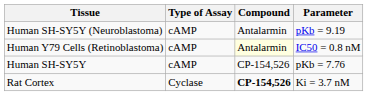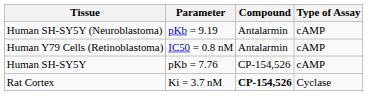 <table class="wikitable">
 <tr>
 <th>Tissue</th>
+<th>Parameter</th>
+<th>Compound</th>
 <th>Type of Assay</th>
-<th>Compound</th>
-<th>Parameter</th>
 </tr>
 <tr>
 <td>Human SH-SY5Y (Neuroblastoma)</td>
+<td><a href='#'>pKb</a> = 9.19 </td>
+<td>Antalarmin</td>
 <td>cAMP</td>
-<td>Antalarmin</td>
-<td><a href='#'>pKb</a> = 9.19 </td>
 </tr>
 <tr>
 <td>Human Y79 Cells (Retinoblastoma)</td>
+<td><a href='#'>IC50</a> = 0.8 nM </td>
+<td>Antalarmin</td>
 <td>cAMP</td>
-<td style="background: lightyellow;">Antalarmin</td>
-<td><a href='#'>IC50</a> = 0.8 nM </td>
 </tr>
 <tr>
 <td>Human SH-SY5Y</td>
+<td>pKb = 7.76 </td>
+<td>CP-154,526</td>
 <td>cAMP</td>
-<td>CP-154,526</td>
-<td>pKb = 7.76 </td>
 </tr>
 <tr>
 <td>Rat Cortex</td>
+<td>Ki = 3.7 nM </td>
+<td><strong>CP-154,526</strong></td>
 <td>Cyclase</td>
-<td><strong>CP-154,526</strong></td>
-<td>Ki = 3.7 nM </td>
 </tr>
 </table>
